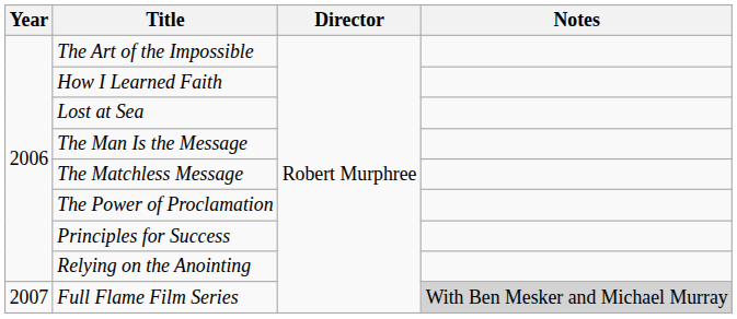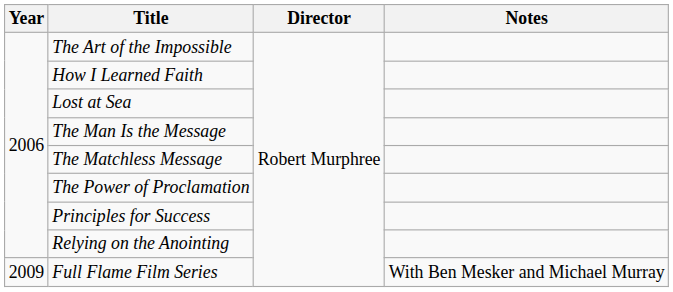 <table class="wikitable">
 <tr>
 <th>Year</th>
 <th>Title</th>
 <th>Director</th>
 <th>Notes</th>
 </tr>
 <tr>
 <td rowspan=8>2006</td>
 <td><em>The Art of the Impossible</em></td>
 <td rowspan=9>Robert Murphree</td>
 <td></td>
 </tr>
 <tr>
 <td><em>How I Learned Faith</em></td>
 <td></td>
 </tr>
 <tr>
 <td><em>Lost at Sea</em></td>
 <td></td>
 </tr>
 <tr>
 <td><em>The Man Is the Message</em></td>
 <td></td>
 </tr>
 <tr>
 <td><em>The Matchless Message</em></td>
 <td></td>
 </tr>
 <tr>
 <td><em>The Power of Proclamation</em></td>
 <td></td>
 </tr>
 <tr>
 <td><em>Principles for Success</em></td>
 <td></td>
 </tr>
 <tr>
 <td><em>Relying on the Anointing</em></td>
 <td></td>
 </tr>
 <tr>
-<td>2007</td>
+<td>2009</td>
 <td><em>Full Flame Film Series</em></td>
-<td style="background: lightgrey;">With Ben Mesker and Michael Murray</td>
+<td>With Ben Mesker and Michael Murray</td>
 </tr>
 </table>
